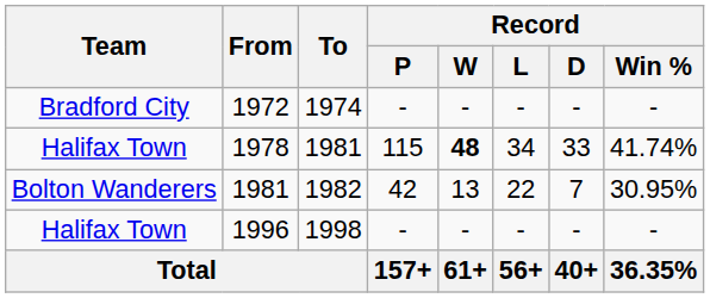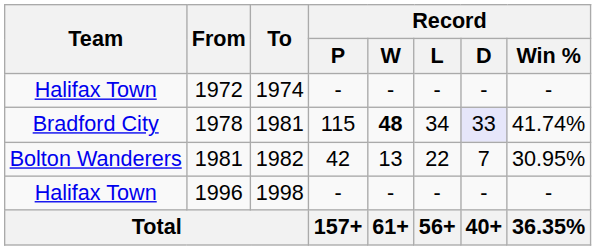 <table class="wikitable" style="text-align:center">
 <tr>
 <th rowspan="2">Team</th>
 <th rowspan="2">From</th>
 <th rowspan="2">To</th>
 <th colspan="5">Record</th>
 </tr>
 <tr>
 <th>P</th>
 <th>W</th>
 <th>L</th>
 <th>D</th>
 <th>Win %</th>
 </tr>
 <tr>
-<td><a href='#'>Bradford City</a></td>
+<td><a href='#'>Halifax Town</a></td>
 <td>1972</td>
 <td>1974</td>
 <td>-</td>
 <td>-</td>
 <td>-</td>
 <td>-</td>
 <td>-</td>
 </tr>
 <tr>
-<td><a href='#'>Halifax Town</a></td>
+<td><a href='#'>Bradford City</a></td>
 <td>1978</td>
 <td>1981</td>
 <td>115</td>
 <td><strong>48</strong></td>
 <td>34</td>
-<td>33</td>
+<td style="background: lavender;">33</td>
 <td>41.74%</td>
 </tr>
 <tr>
 <td><a href='#'>Bolton Wanderers</a></td>
 <td>1981</td>
 <td>1982</td>
 <td>42</td>
 <td>13</td>
 <td>22</td>
 <td>7</td>
 <td>30.95%</td>
 </tr>
 <tr>
 <td><a href='#'>Halifax Town</a></td>
 <td>1996</td>
 <td>1998</td>
 <td>-</td>
 <td>-</td>
 <td>-</td>
 <td>-</td>
 <td>-</td>
 </tr>
 <tr>
 <th colspan="3">Total</th>
 <th>157+</th>
 <th>61+</th>
 <th>56+</th>
 <th>40+</th>
 <th>36.35%</th>
 </tr>
 </table>
